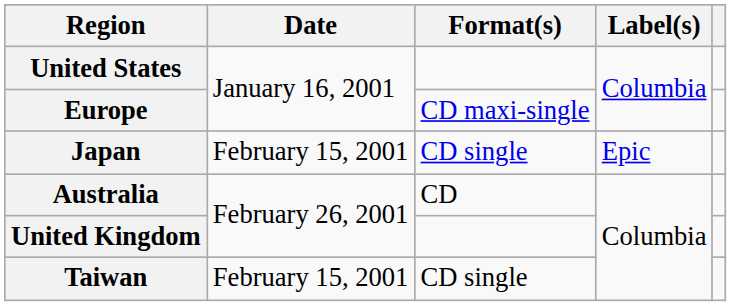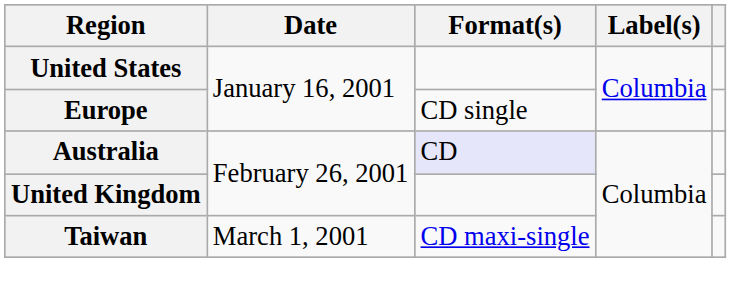 <table class="wikitable plainrowheaders">
 <tr>
 <th scope="col">Region</th>
 <th scope="col">Date</th>
 <th scope="col">Format(s)</th>
 <th scope="col">Label(s)</th>
 <th scope="col"></th>
 </tr>
 <tr>
 <th scope="row">United States</th>
 <td rowspan="2">January 16, 2001</td>
 <td></td>
 <td rowspan="2"><a href='#'>Columbia</a></td>
 <td></td>
 </tr>
 <tr>
 <th scope="row">Europe</th>
-<td><a href='#'>CD maxi-single</a></td>
-<td align="center"></td>
-</tr>
-<tr>
-<th scope="row">Japan</th>
-<td>February 15, 2001</td>
-<td><a href='#'>CD single</a></td>
-<td><a href='#'>Epic</a></td>
+<td>CD single</td>
 <td align="center"></td>
 </tr>
 <tr>
 <th scope="row">Australia</th>
 <td rowspan="2">February 26, 2001</td>
-<td>CD</td>
+<td style="background: lavender;">CD</td>
 <td rowspan="3">Columbia</td>
 <td align="center"></td>
 </tr>
 <tr>
 <th scope="row">United Kingdom</th>
 <td></td>
 <td align="center"></td>
 </tr>
 <tr>
 <th scope="row">Taiwan</th>
-<td>February 15, 2001</td>
-<td>CD single</td>
+<td>March 1, 2001</td>
+<td><a href='#'>CD maxi-single</a></td>
 <td align="center"></td>
 </tr>
 </table>
